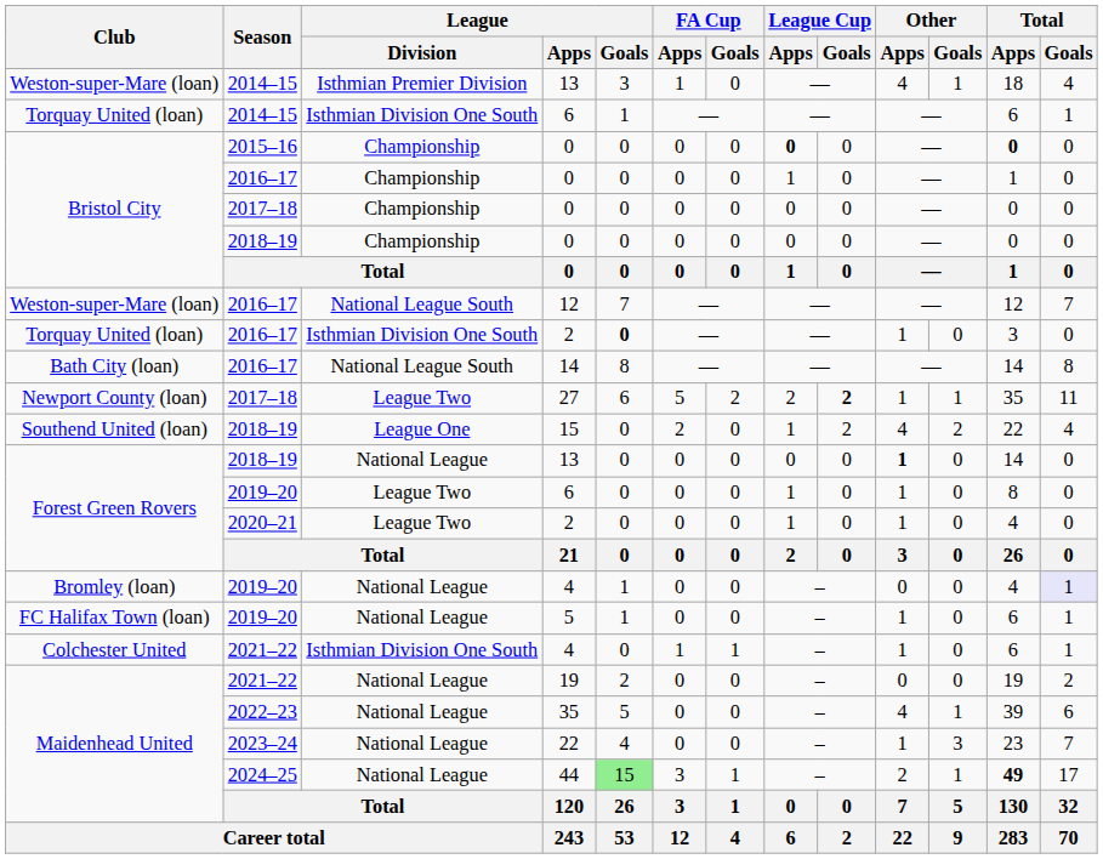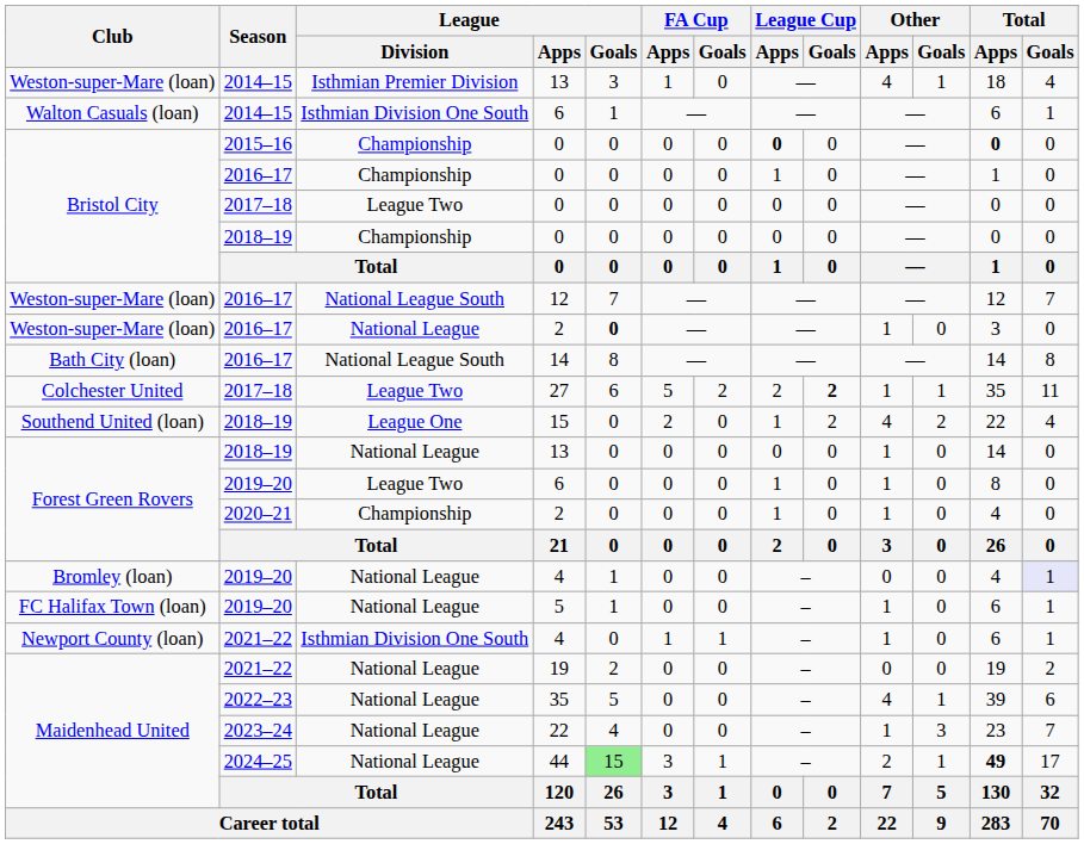 <table class="wikitable" style="text-align: center;">
 <tr>
 <th rowspan="2">Club</th>
 <th rowspan="2">Season</th>
 <th colspan="3">League</th>
 <th colspan="2"><a href='#'>FA Cup</a></th>
 <th colspan="2"><a href='#'>League Cup</a></th>
 <th colspan="2">Other</th>
 <th colspan="2">Total</th>
 </tr>
 <tr>
 <th>Division</th>
 <th>Apps</th>
 <th>Goals</th>
 <th>Apps</th>
 <th>Goals</th>
 <th>Apps</th>
 <th>Goals</th>
 <th>Apps</th>
 <th>Goals</th>
 <th>Apps</th>
 <th>Goals</th>
 </tr>
 <tr>
 <td><a href='#'>Weston-super-Mare</a> (loan)</td>
 <td><a href='#'>2014–15</a></td>
 <td><a href='#'>Isthmian Premier Division</a></td>
 <td>13</td>
 <td>3</td>
 <td>1</td>
 <td>0</td>
 <td colspan="2">—</td>
 <td>4</td>
 <td>1</td>
 <td>18</td>
 <td>4</td>
 </tr>
 <tr>
-<td><a href='#'>Torquay United</a> (loan)</td>
+<td><a href='#'>Walton Casuals</a> (loan)</td>
 <td><a href='#'>2014–15</a></td>
 <td><a href='#'>Isthmian Division One South</a></td>
 <td>6</td>
 <td>1</td>
 <td colspan="2">—</td>
 <td colspan="2">—</td>
 <td colspan="2">—</td>
 <td>6</td>
 <td>1</td>
 </tr>
 <tr>
 <td rowspan="5"><a href='#'>Bristol City</a></td>
 <td><a href='#'>2015–16</a></td>
 <td><a href='#'>Championship</a></td>
 <td>0</td>
 <td>0</td>
 <td>0</td>
 <td>0</td>
 <td><strong>0</strong></td>
 <td>0</td>
 <td colspan="2">—</td>
 <td><strong>0</strong></td>
 <td>0</td>
 </tr>
 <tr>
 <td><a href='#'>2016–17</a></td>
 <td>Championship</td>
 <td>0</td>
 <td>0</td>
 <td>0</td>
 <td>0</td>
 <td>1</td>
 <td>0</td>
 <td colspan="2">—</td>
 <td>1</td>
 <td>0</td>
 </tr>
 <tr>
 <td><a href='#'>2017–18</a></td>
-<td>Championship</td>
+<td>League Two</td>
 <td>0</td>
 <td>0</td>
 <td>0</td>
 <td>0</td>
 <td>0</td>
 <td>0</td>
 <td colspan="2">—</td>
 <td>0</td>
 <td>0</td>
 </tr>
 <tr>
 <td><a href='#'>2018–19</a></td>
 <td>Championship</td>
 <td>0</td>
 <td>0</td>
 <td>0</td>
 <td>0</td>
 <td>0</td>
 <td>0</td>
 <td colspan="2">—</td>
 <td>0</td>
 <td>0</td>
 </tr>
 <tr>
 <th colspan="2">Total</th>
 <th>0</th>
 <th>0</th>
 <th>0</th>
 <th>0</th>
 <th>1</th>
 <th>0</th>
 <th colspan="2">—</th>
 <th>1</th>
 <th>0</th>
 </tr>
 <tr>
 <td><a href='#'>Weston-super-Mare</a> (loan)</td>
 <td><a href='#'>2016–17</a></td>
 <td><a href='#'>National League South</a></td>
 <td>12</td>
 <td>7</td>
 <td colspan="2">—</td>
 <td colspan="2">—</td>
 <td colspan="2">—</td>
 <td>12</td>
 <td>7</td>
 </tr>
 <tr>
-<td><a href='#'>Torquay United</a> (loan)</td>
+<td><a href='#'>Weston-super-Mare</a> (loan)</td>
 <td><a href='#'>2016–17</a></td>
-<td><a href='#'>Isthmian Division One South</a></td>
+<td><a href='#'>National League</a></td>
 <td>2</td>
 <td><strong>0</strong></td>
 <td colspan="2">—</td>
 <td colspan="2">—</td>
 <td>1</td>
 <td>0</td>
 <td>3</td>
 <td>0</td>
 </tr>
 <tr>
 <td><a href='#'>Bath City</a> (loan)</td>
 <td><a href='#'>2016–17</a></td>
 <td>National League South</td>
 <td>14</td>
 <td>8</td>
 <td colspan="2">—</td>
 <td colspan="2">—</td>
 <td colspan="2">—</td>
 <td>14</td>
 <td>8</td>
 </tr>
 <tr>
-<td><a href='#'>Newport County</a> (loan)</td>
+<td><a href='#'>Colchester United</a></td>
 <td><a href='#'>2017–18</a></td>
 <td><a href='#'>League Two</a></td>
 <td>27</td>
 <td>6</td>
 <td>5</td>
 <td>2</td>
 <td>2</td>
 <td><strong>2</strong></td>
 <td>1</td>
 <td>1</td>
 <td>35</td>
 <td>11</td>
 </tr>
 <tr>
 <td><a href='#'>Southend United</a> (loan)</td>
 <td><a href='#'>2018–19</a></td>
 <td><a href='#'>League One</a></td>
 <td>15</td>
 <td>0</td>
 <td>2</td>
 <td>0</td>
 <td>1</td>
 <td>2</td>
 <td>4</td>
 <td>2</td>
 <td>22</td>
 <td>4</td>
 </tr>
 <tr>
 <td rowspan="4"><a href='#'>Forest Green Rovers</a></td>
 <td><a href='#'>2018–19</a></td>
 <td>National League</td>
 <td>13</td>
 <td>0</td>
 <td>0</td>
 <td>0</td>
 <td>0</td>
 <td>0</td>
-<td><strong>1</strong></td>
+<td>1</td>
 <td>0</td>
 <td>14</td>
 <td>0</td>
 </tr>
 <tr>
 <td><a href='#'>2019–20</a></td>
 <td>League Two</td>
 <td>6</td>
 <td>0</td>
 <td>0</td>
 <td>0</td>
 <td>1</td>
 <td>0</td>
 <td>1</td>
 <td>0</td>
 <td>8</td>
 <td>0</td>
 </tr>
 <tr>
 <td><a href='#'>2020–21</a></td>
-<td>League Two</td>
+<td>Championship</td>
 <td>2</td>
 <td>0</td>
 <td>0</td>
 <td>0</td>
 <td>1</td>
 <td>0</td>
 <td>1</td>
 <td>0</td>
 <td>4</td>
 <td>0</td>
 </tr>
 <tr>
 <th colspan="2">Total</th>
 <th>21</th>
 <th>0</th>
 <th>0</th>
 <th>0</th>
 <th>2</th>
 <th>0</th>
 <th>3</th>
 <th>0</th>
 <th>26</th>
 <th>0</th>
 </tr>
 <tr>
 <td><a href='#'>Bromley</a> (loan)</td>
 <td><a href='#'>2019–20</a></td>
 <td>National League</td>
 <td>4</td>
 <td>1</td>
 <td>0</td>
 <td>0</td>
 <td colspan="2">–</td>
 <td>0</td>
 <td>0</td>
 <td>4</td>
 <td style="background: lavender;">1</td>
 </tr>
 <tr>
 <td><a href='#'>FC Halifax Town</a> (loan)</td>
 <td><a href='#'>2019–20</a></td>
 <td>National League</td>
 <td>5</td>
 <td>1</td>
 <td>0</td>
 <td>0</td>
 <td colspan="2">–</td>
 <td>1</td>
 <td>0</td>
 <td>6</td>
 <td>1</td>
 </tr>
 <tr>
-<td><a href='#'>Colchester United</a></td>
+<td><a href='#'>Newport County</a> (loan)</td>
 <td><a href='#'>2021–22</a></td>
 <td><a href='#'>Isthmian Division One South</a></td>
 <td>4</td>
 <td>0</td>
 <td>1</td>
 <td>1</td>
 <td colspan="2">–</td>
 <td>1</td>
 <td>0</td>
 <td>6</td>
 <td>1</td>
 </tr>
 <tr>
 <td rowspan="5"><a href='#'>Maidenhead United</a></td>
 <td><a href='#'>2021–22</a></td>
 <td>National League</td>
 <td>19</td>
 <td>2</td>
 <td>0</td>
 <td>0</td>
 <td colspan="2">–</td>
 <td>0</td>
 <td>0</td>
 <td>19</td>
 <td>2</td>
 </tr>
 <tr>
 <td><a href='#'>2022–23</a></td>
 <td>National League</td>
 <td>35</td>
 <td>5</td>
 <td>0</td>
 <td>0</td>
 <td colspan="2">–</td>
 <td>4</td>
 <td>1</td>
 <td>39</td>
 <td>6</td>
 </tr>
 <tr>
 <td><a href='#'>2023–24</a></td>
 <td>National League</td>
 <td>22</td>
 <td>4</td>
 <td>0</td>
 <td>0</td>
 <td colspan="2">–</td>
 <td>1</td>
 <td>3</td>
 <td>23</td>
 <td>7</td>
 </tr>
 <tr>
 <td><a href='#'>2024–25</a></td>
 <td>National League</td>
 <td>44</td>
 <td style="background: lightgreen;">15</td>
 <td>3</td>
 <td>1</td>
 <td colspan="2">–</td>
 <td>2</td>
 <td>1</td>
 <td><strong>49</strong></td>
 <td>17</td>
 </tr>
 <tr>
 <th colspan="2">Total</th>
 <th>120</th>
 <th>26</th>
 <th>3</th>
 <th>1</th>
 <th>0</th>
 <th>0</th>
 <th>7</th>
 <th>5</th>
 <th>130</th>
 <th>32</th>
 </tr>
 <tr>
 <th colspan="3">Career total</th>
 <th>243</th>
 <th>53</th>
 <th>12</th>
 <th>4</th>
 <th>6</th>
 <th>2</th>
 <th>22</th>
 <th>9</th>
 <th>283</th>
 <th>70</th>
 </tr>
 </table>
